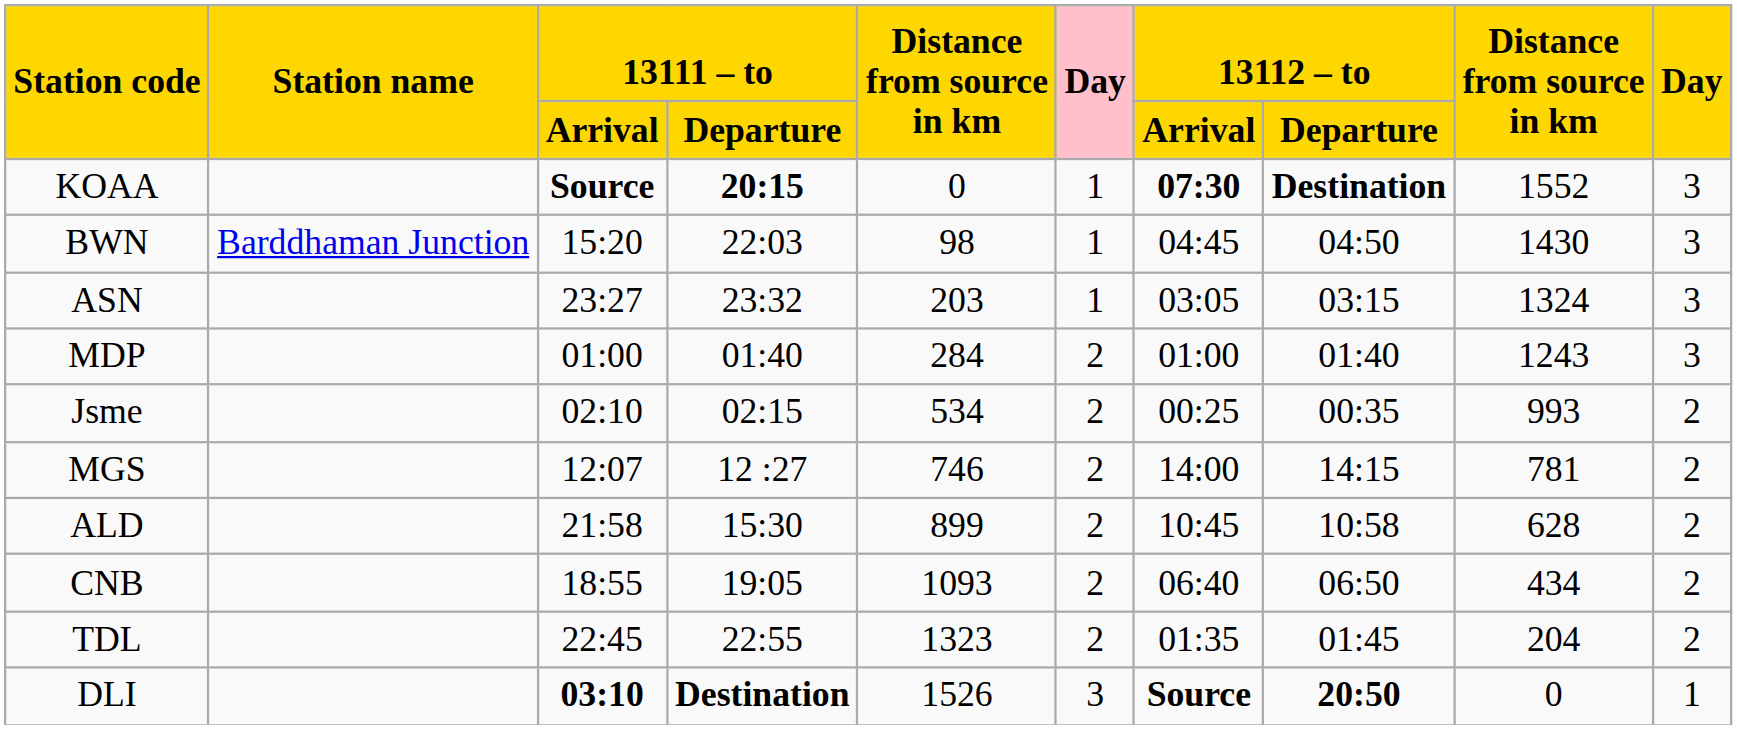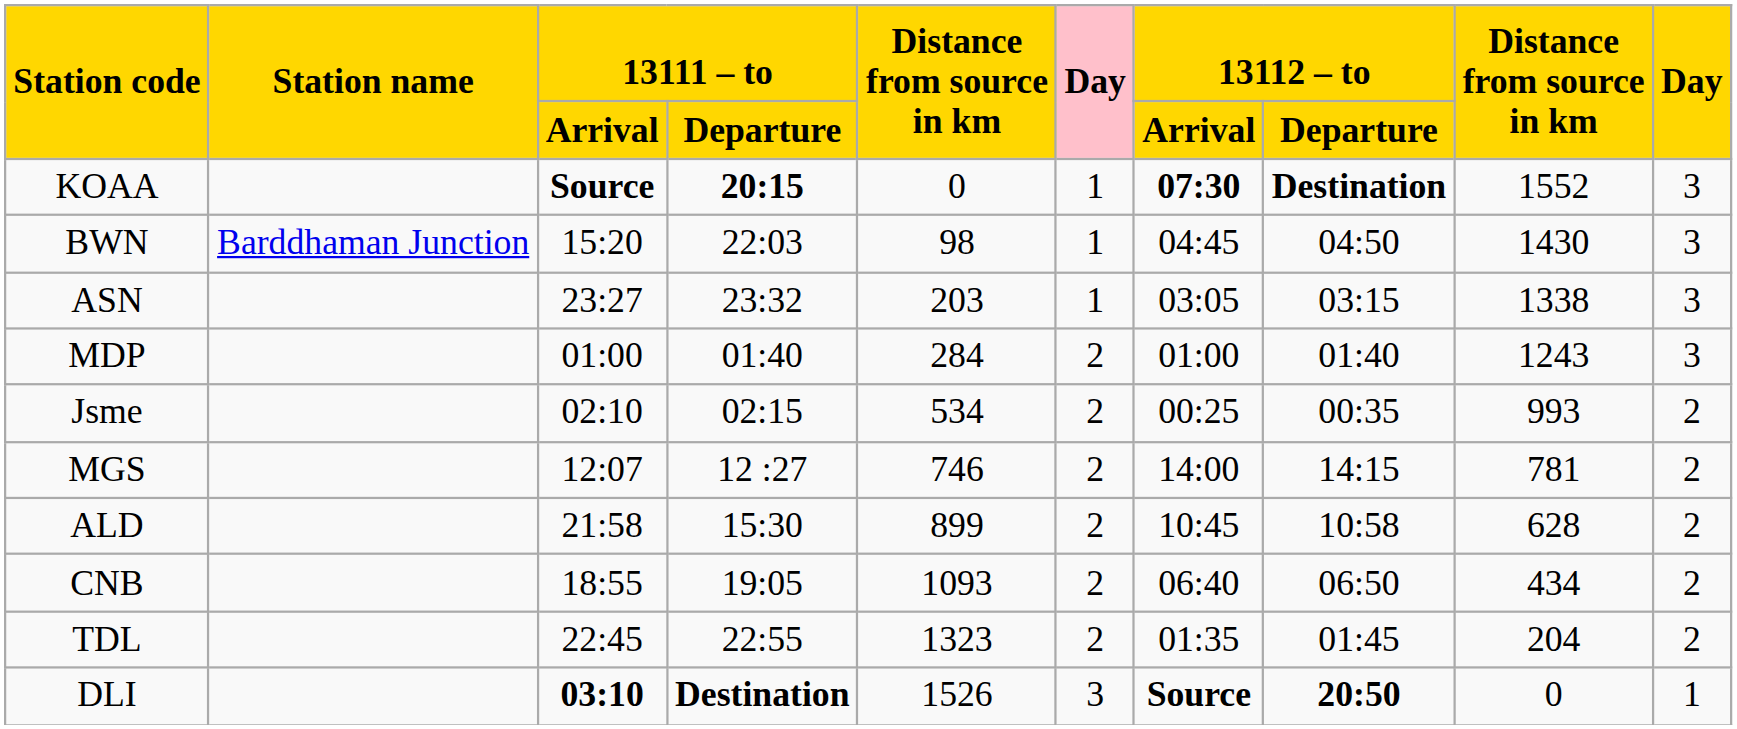 <table class="wikitable plainrowheaders unsortable" style="text-align:center">
 <tr>
 <th scope="col" rowspan="2" style="background:gold;">Station code</th>
 <th scope="col" rowspan="2" style="background:gold;">Station name</th>
 <th scope="col" colspan="2" style="background:gold;"><br><strong>13111 –  to </strong></th>
 <th scope="col" rowspan="2" style="background:gold;">Distance<br> from source <br>in km</th>
 <th scope="col" rowspan="2" style="background:Pink;">Day</th>
 <th scope="col" colspan="2" style="background:gold;"><br><strong>13112 –  to </strong></th>
 <th scope="col" rowspan="2" style="background:gold;">Distance<br> from source <br>in km</th>
 <th scope="col" rowspan="2" style="background:gold;">Day</th>
 </tr>
 <tr>
 <th scope="col" colspan="1" style="background:gold;">Arrival</th>
 <th scope="col" colspan="1" style="background:gold;">Departure</th>
 <th scope="col" colspan="1" style="background:gold;">Arrival</th>
 <th scope="col" colspan="1" style="background:gold;">Departure</th>
 </tr>
 <tr>
 <td valign="center">KOAA</td>
 <td valign="center"></td>
 <td valign="center"><strong>Source</strong></td>
 <td valign="center"><strong>20:15</strong></td>
 <td valign="center">0</td>
 <td valign="center">1</td>
 <td valign="center"><strong>07:30</strong></td>
 <td valign="center"><strong>Destination</strong></td>
 <td valign="center">1552</td>
 <td valign="center">3</td>
 </tr>
 <tr>
 <td valign="center">BWN</td>
 <td valign="center"><a href='#'>Barddhaman Junction</a></td>
 <td valign="center">15:20</td>
 <td valign="center">22:03</td>
 <td valign="center">98</td>
 <td valign="center">1</td>
 <td valign="center">04:45</td>
 <td valign="center">04:50</td>
 <td valign="center">1430</td>
 <td valign="center">3</td>
 </tr>
 <tr>
 <td valign="center">ASN</td>
 <td valign="center"></td>
 <td valign="center">23:27</td>
 <td valign="center">23:32</td>
 <td valign="center">203</td>
 <td valign="center">1</td>
 <td valign="center">03:05</td>
 <td valign="center">03:15</td>
-<td valign="center">1324</td>
+<td valign="center">1338</td>
 <td valign="center">3</td>
 </tr>
 <tr>
 <td valign="center">MDP</td>
 <td valign="center"></td>
 <td valign="center">01:00</td>
 <td valign="center">01:40</td>
 <td valign="center">284</td>
 <td valign="center">2</td>
 <td valign="center">01:00</td>
 <td valign="center">01:40</td>
 <td valign="center">1243</td>
 <td valign="center">3</td>
 </tr>
 <tr>
 <td valign="center">Jsme</td>
 <td valign="center"></td>
 <td valign="center">02:10</td>
 <td valign="center">02:15</td>
 <td valign="center">534</td>
 <td valign="center">2</td>
 <td valign="center">00:25</td>
 <td valign="center">00:35</td>
 <td valign="center">993</td>
 <td valign="center">2</td>
 </tr>
 <tr>
 <td valign="center">MGS</td>
 <td valign="center"></td>
 <td valign="center">12:07</td>
 <td valign="center">12 :27</td>
 <td valign="center">746</td>
 <td valign="center">2</td>
 <td valign="center">14:00</td>
 <td valign="center">14:15</td>
 <td valign="center">781</td>
 <td valign="center">2</td>
 </tr>
 <tr>
 <td valign="center">ALD</td>
 <td valign="center"></td>
 <td valign="center">21:58</td>
 <td valign="center">15:30</td>
 <td valign="center">899</td>
 <td valign="center">2</td>
 <td valign="center">10:45</td>
 <td valign="center">10:58</td>
 <td valign="center">628</td>
 <td valign="center">2</td>
 </tr>
 <tr>
 <td valign="center">CNB</td>
 <td valign="center"></td>
 <td valign="center">18:55</td>
 <td valign="center">19:05</td>
 <td valign="center">1093</td>
 <td valign="center">2</td>
 <td valign="center">06:40</td>
 <td valign="center">06:50</td>
 <td valign="center">434</td>
 <td valign="center">2</td>
 </tr>
 <tr>
 <td valign="center">TDL</td>
 <td valign="center"></td>
 <td valign="center">22:45</td>
 <td valign="center">22:55</td>
 <td valign="center">1323</td>
 <td valign="center">2</td>
 <td valign="center">01:35</td>
 <td valign="center">01:45</td>
 <td valign="center">204</td>
 <td valign="center">2</td>
 </tr>
 <tr>
 <td valign="center">DLI</td>
 <td valign="center"></td>
 <td valign="center"><strong>03:10</strong></td>
 <td valign="center"><strong>Destination</strong></td>
 <td valign="center">1526</td>
 <td valign="center">3</td>
 <td valign="center"><strong>Source</strong></td>
 <td valign="center"><strong>20:50</strong></td>
 <td valign="center">0</td>
 <td valign="center">1</td>
 </tr>
 </table>
